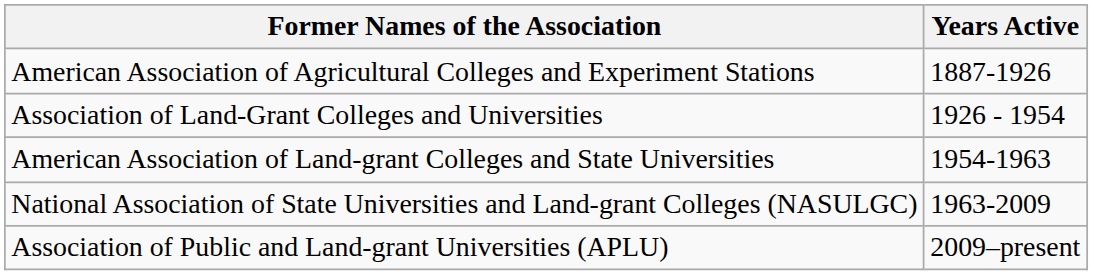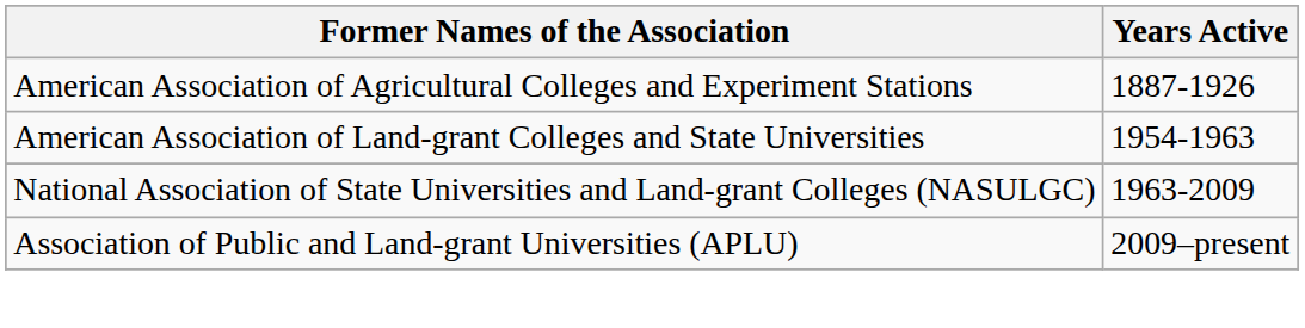 <table class="wikitable">
 <tr>
 <th>Former Names of the Association</th>
 <th>Years Active</th>
 </tr>
 <tr>
 <td>American Association of Agricultural Colleges and Experiment Stations</td>
 <td>1887-1926</td>
-</tr>
-<tr>
-<td>Association of Land-Grant Colleges and Universities</td>
-<td>1926 - 1954</td>
 </tr>
 <tr>
 <td>American Association of Land-grant Colleges and State Universities</td>
 <td>1954-1963</td>
 </tr>
 <tr>
 <td>National Association of State Universities and Land-grant Colleges (NASULGC)</td>
 <td>1963-2009</td>
 </tr>
 <tr>
 <td>Association of Public and Land-grant Universities (APLU)</td>
 <td>2009–present</td>
 </tr>
 </table>
